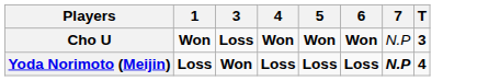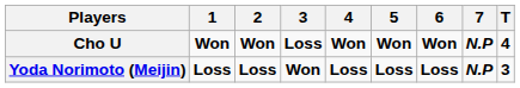 <table class="wikitable" style="text-align:center;">
 <tr>
 <th>Players</th>
 <th>1</th>
+<th>2</th>
 <th>3</th>
 <th>4</th>
 <th>5</th>
 <th>6</th>
 <th>7</th>
 <th>T</th>
 </tr>
 <tr>
 <th>Cho U</th>
 <td><strong>Won</strong></td>
+<td><strong>Won</strong></td>
 <td><strong>Loss</strong></td>
 <td><strong>Won</strong></td>
 <td><strong>Won</strong></td>
 <td><strong>Won</strong></td>
-<td><em>N.P</em></td>
-<td><strong>3</strong></td>
+<td><strong><em>N.P</em></strong></td>
+<td><strong>4</strong></td>
 </tr>
 <tr>
 <th><a href='#'>Yoda Norimoto</a> (<a href='#'>Meijin</a>)</th>
+<td><strong>Loss</strong></td>
 <td><strong>Loss</strong></td>
 <td><strong>Won</strong></td>
 <td><strong>Loss</strong></td>
 <td><strong>Loss</strong></td>
 <td><strong>Loss</strong></td>
 <td><strong><em>N.P</em></strong></td>
-<td><strong>4</strong></td>
+<td><strong>3</strong></td>
 </tr>
 </table>
